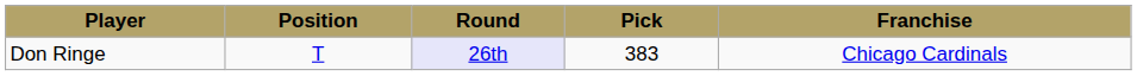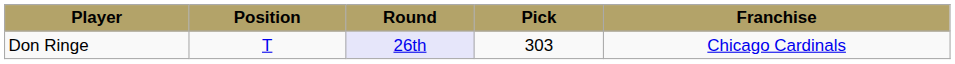 <table class="wikitable" style="text-align:center" width="45%">
 <tr style="background:#B3A369;color:black;">
 <td><strong>Player</strong></td>
 <td><strong>Position</strong></td>
 <td><strong>Round</strong></td>
 <td>  <strong>Pick</strong>  </td>
 <td><strong>Franchise</strong></td>
 </tr>
 <tr>
 <td align=left>Don Ringe</td>
 <td><a href='#'>T</a></td>
 <td style="background: lavender;"><a href='#'>26th</a></td>
-<td>383</td>
+<td>303</td>
 <td>  <a href='#'>Chicago Cardinals</a>  </td>
 </tr>
 </table>
